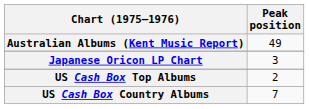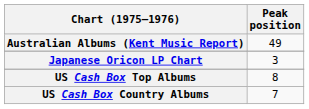 <table class="wikitable sortable plainrowheaders" style="text-align:center;">
 <tr>
 <th>Chart (1975–1976)</th>
 <th>Peak<br>position</th>
 </tr>
 <tr>
 <th scope="row">Australian Albums (<a href='#'>Kent Music Report</a>)</th>
 <td>49</td>
 </tr>
 <tr>
 </tr>
 <tr>
 <th scope="row"><a href='#'>Japanese Oricon LP Chart</a></th>
 <td>3</td>
 </tr>
 <tr>
 </tr>
 <tr>
 </tr>
 <tr>
 </tr>
 <tr>
 <th scope="row">US <em><a href='#'>Cash Box</a></em> Top Albums</th>
-<td style="text-align:center;">2</td>
+<td style="text-align:center;">8</td>
 </tr>
 <tr>
 <th scope="row">US <em><a href='#'>Cash Box</a></em> Country Albums</th>
 <td style="text-align:center;">7</td>
 </tr>
 </table>
